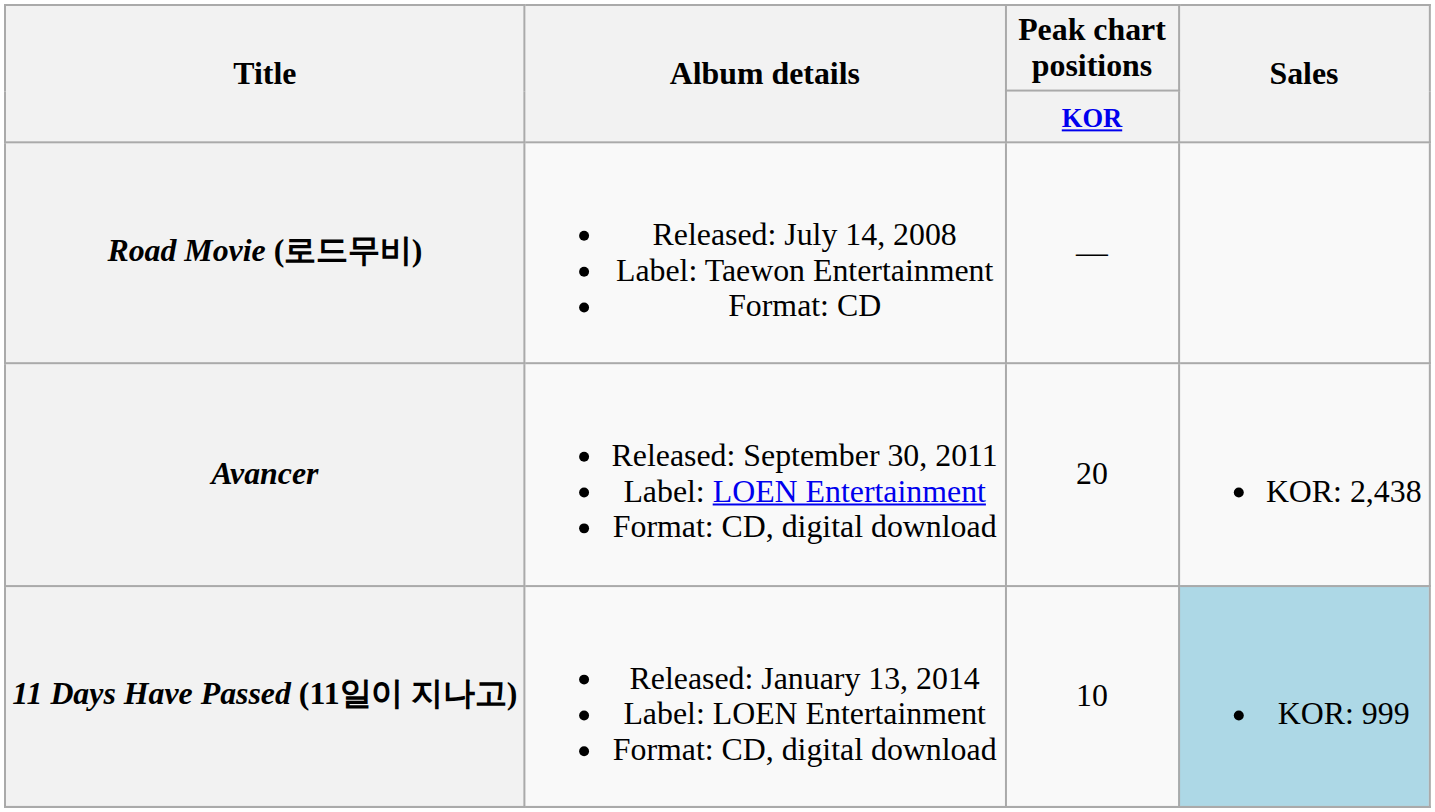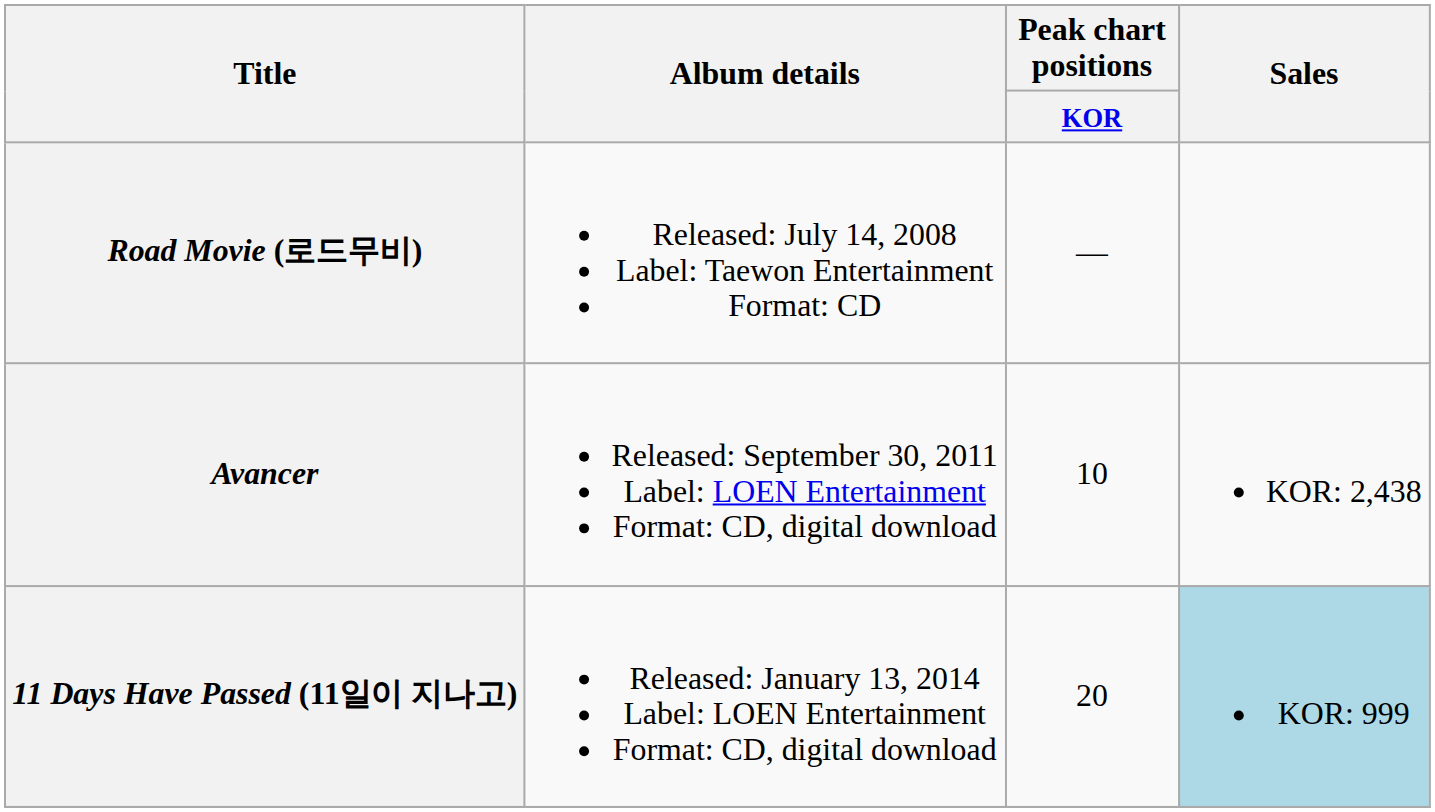 <table class="wikitable plainrowheaders" style="text-align:center;">
 <tr>
 <th scope="col" rowspan="2">Title</th>
 <th scope="col" rowspan="2">Album details</th>
 <th scope="col" colspan="1" style="width:5em;">Peak chart positions</th>
 <th scope="col" rowspan="2">Sales</th>
 </tr>
 <tr>
 <th><small><a href='#'>KOR</a></small><br></th>
 </tr>
 <tr>
 <th scope="row"><em>Road Movie</em> (로드무비)</th>
 <td><br><ul><li>Released: July 14, 2008</li><li>Label: Taewon Entertainment</li><li>Format: CD</li></ul></td>
 <td>—</td>
 <td></td>
 </tr>
 <tr>
 <th scope="row"><em>Avancer</em></th>
 <td><br><ul><li>Released: September 30, 2011</li><li>Label: <a href='#'>LOEN Entertainment</a></li><li>Format: CD, digital download</li></ul></td>
-<td>20</td>
+<td>10</td>
 <td><br><ul><li>KOR: 2,438</li></ul></td>
 </tr>
 <tr>
 <th scope="row"><em>11 Days Have Passed</em> (11일이 지나고)</th>
 <td><br><ul><li>Released: January 13, 2014</li><li>Label: LOEN Entertainment</li><li>Format: CD, digital download</li></ul></td>
-<td>10</td>
+<td>20</td>
 <td style="background: lightblue;"><br><ul><li>KOR: 999</li></ul></td>
 </tr>
 <tr>
 </tr>
 </table>
